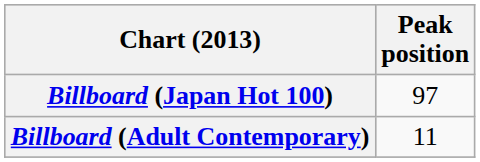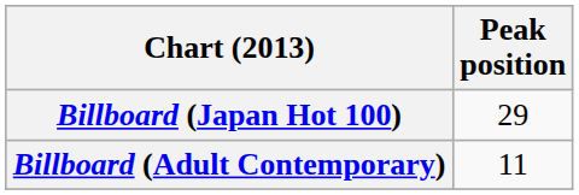 <table class="wikitable plainrowheaders" style="text-align:center;">
 <tr>
 <th scope="col">Chart (2013)</th>
 <th scope="col">Peak<br>position</th>
 </tr>
 <tr>
 <th scope="row"><em><a href='#'>Billboard</a></em> (<a href='#'>Japan Hot 100</a>)</th>
-<td>97</td>
+<td>29</td>
 </tr>
 <tr>
 <th scope="row"><em><a href='#'>Billboard</a></em> (<a href='#'>Adult Contemporary</a>)</th>
 <td>11</td>
 </tr>
 </table>
